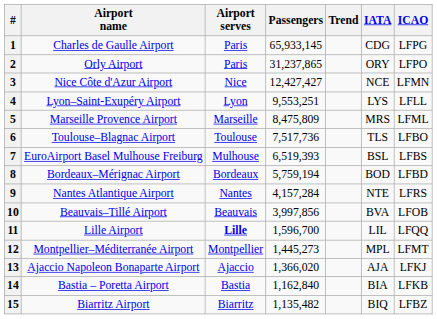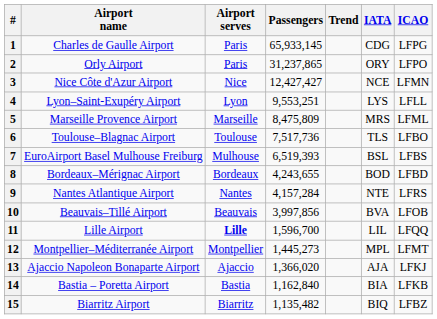 <table class="wikitable" width="auto" style="text-align: center">
 <tr>
 <th>#</th>
 <th>Airport <br> name</th>
 <th>Airport <br> serves</th>
 <th>Passengers</th>
 <th>Trend</th>
 <th><a href='#'>IATA</a></th>
 <th><a href='#'>ICAO</a></th>
 </tr>
 <tr>
 <th>1</th>
 <td><a href='#'>Charles de Gaulle Airport</a></td>
 <td><a href='#'>Paris</a></td>
 <td>65,933,145</td>
 <td></td>
 <td>CDG</td>
 <td>LFPG</td>
 </tr>
 <tr>
 <th>2</th>
 <td><a href='#'>Orly Airport</a></td>
 <td><a href='#'>Paris</a></td>
 <td>31,237,865</td>
 <td></td>
 <td>ORY</td>
 <td>LFPO</td>
 </tr>
 <tr>
 <th>3</th>
 <td><a href='#'>Nice Côte d'Azur Airport</a></td>
 <td><a href='#'>Nice</a></td>
 <td>12,427,427</td>
 <td></td>
 <td>NCE</td>
 <td>LFMN</td>
 </tr>
 <tr>
 <th>4</th>
 <td><a href='#'>Lyon–Saint-Exupéry Airport</a></td>
 <td><a href='#'>Lyon</a></td>
 <td>9,553,251</td>
 <td></td>
 <td>LYS</td>
 <td>LFLL</td>
 </tr>
 <tr>
 <th>5</th>
 <td><a href='#'>Marseille Provence Airport</a></td>
 <td><a href='#'>Marseille</a></td>
 <td>8,475,809</td>
 <td></td>
 <td>MRS</td>
 <td>LFML</td>
 </tr>
 <tr>
 <th>6</th>
 <td><a href='#'>Toulouse–Blagnac Airport</a></td>
 <td><a href='#'>Toulouse</a></td>
 <td>7,517,736</td>
 <td></td>
 <td>TLS</td>
 <td>LFBO</td>
 </tr>
 <tr>
 <th>7</th>
 <td><a href='#'>EuroAirport Basel Mulhouse Freiburg</a></td>
 <td><a href='#'>Mulhouse</a></td>
 <td>6,519,393</td>
 <td></td>
 <td>BSL</td>
 <td>LFBS</td>
 </tr>
 <tr>
 <th>8</th>
 <td><a href='#'>Bordeaux–Mérignac Airport</a></td>
 <td><a href='#'>Bordeaux</a></td>
-<td>5,759,194</td>
+<td>4,243,655</td>
 <td></td>
 <td>BOD</td>
 <td>LFBD</td>
 </tr>
 <tr>
 <th>9</th>
 <td><a href='#'>Nantes Atlantique Airport</a></td>
 <td><a href='#'>Nantes</a></td>
 <td>4,157,284</td>
 <td></td>
 <td>NTE</td>
 <td>LFRS</td>
 </tr>
 <tr>
 <th>10</th>
 <td><a href='#'>Beauvais–Tillé Airport</a></td>
 <td><a href='#'>Beauvais</a></td>
 <td>3,997,856</td>
 <td></td>
 <td>BVA</td>
 <td>LFOB</td>
 </tr>
 <tr>
 <th>11</th>
 <td><a href='#'>Lille Airport</a></td>
 <td><strong><a href='#'>Lille</a></strong></td>
 <td>1,596,700</td>
 <td></td>
 <td>LIL</td>
 <td>LFQQ</td>
 </tr>
 <tr>
 <th>12</th>
 <td><a href='#'>Montpellier–Méditerranée Airport</a></td>
 <td><a href='#'>Montpellier</a></td>
 <td>1,445,273</td>
 <td></td>
 <td>MPL</td>
 <td>LFMT</td>
 </tr>
 <tr>
 <th>13</th>
 <td><a href='#'>Ajaccio Napoleon Bonaparte Airport</a></td>
 <td><a href='#'>Ajaccio</a></td>
 <td>1,366,020</td>
 <td></td>
 <td>AJA</td>
 <td>LFKJ</td>
 </tr>
 <tr>
 <th>14</th>
 <td><a href='#'>Bastia – Poretta Airport</a></td>
 <td><a href='#'>Bastia</a></td>
 <td>1,162,840</td>
 <td></td>
 <td>BIA</td>
 <td>LFKB</td>
 </tr>
 <tr>
 <th>15</th>
 <td><a href='#'>Biarritz Airport</a></td>
 <td><a href='#'>Biarritz</a></td>
 <td>1,135,482</td>
 <td></td>
 <td>BIQ</td>
 <td>LFBZ</td>
 </tr>
 </table>
